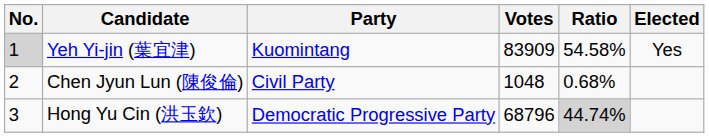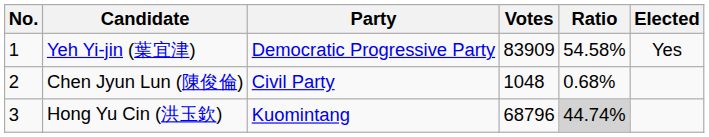 <table class=wikitable>
 <tr>
 <th>No.</th>
 <th>Candidate</th>
 <th>Party</th>
 <th>Votes</th>
 <th>Ratio</th>
 <th>Elected</th>
 </tr>
 <tr>
-<td style="background: lightgrey;">1</td>
+<td>1</td>
 <td><a href='#'>Yeh Yi-jin</a>  (<a href='#'>葉宜津</a>)</td>
-<td><a href='#'>Kuomintang</a></td>
+<td><a href='#'>Democratic Progressive Party</a></td>
 <td>83909</td>
 <td>54.58%</td>
 <td style="text-align:center;">Yes</td>
 </tr>
 <tr>
 <td>2</td>
 <td>Chen Jyun Lun  (<a href='#'>陳俊倫</a>)</td>
 <td><a href='#'>Civil Party</a></td>
 <td>1048</td>
 <td>0.68%</td>
 <td></td>
 </tr>
 <tr>
 <td>3</td>
 <td>Hong Yu Cin  (<a href='#'>洪玉欽</a>)</td>
-<td><a href='#'>Democratic Progressive Party</a></td>
+<td><a href='#'>Kuomintang</a></td>
 <td>68796</td>
 <td style="background: lightgrey;">44.74%</td>
 <td></td>
 </tr>
 </table>
